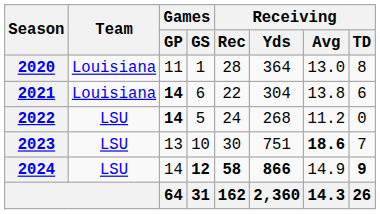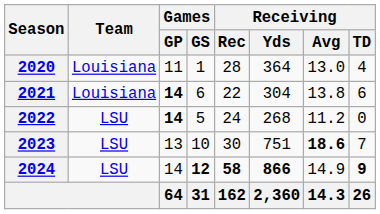 <table class="wikitable" style="text-align:center;">
 <tr>
 <th rowspan="2">Season</th>
 <th rowspan="2">Team</th>
 <th colspan="2">Games</th>
 <th colspan="4">Receiving</th>
 </tr>
 <tr>
 <th>GP</th>
 <th>GS</th>
 <th>Rec</th>
 <th>Yds</th>
 <th>Avg</th>
 <th>TD</th>
 </tr>
 <tr>
 <th><a href='#'>2020</a></th>
 <td><a href='#'>Louisiana</a></td>
 <td>11</td>
 <td>1</td>
 <td>28</td>
 <td>364</td>
 <td>13.0</td>
-<td>8</td>
+<td>4</td>
 </tr>
 <tr>
 <th><a href='#'>2021</a></th>
 <td><a href='#'>Louisiana</a></td>
 <td><strong>14</strong></td>
 <td>6</td>
 <td>22</td>
 <td>304</td>
 <td>13.8</td>
 <td>6</td>
 </tr>
 <tr>
 <th><a href='#'>2022</a></th>
 <td><a href='#'>LSU</a></td>
 <td><strong>14</strong></td>
 <td>5</td>
 <td>24</td>
 <td>268</td>
 <td>11.2</td>
 <td>0</td>
 </tr>
 <tr>
 <th><a href='#'>2023</a></th>
 <td><a href='#'>LSU</a></td>
 <td>13</td>
 <td>10</td>
 <td>30</td>
 <td>751</td>
 <td><strong>18.6</strong></td>
 <td>7</td>
 </tr>
 <tr>
 <th><a href='#'>2024</a></th>
 <td><a href='#'>LSU</a></td>
 <td>14</td>
 <td><strong>12</strong></td>
 <td><strong>58</strong></td>
 <td><strong>866</strong></td>
 <td>14.9</td>
 <td><strong>9</strong></td>
 </tr>
 <tr>
 <th Colspan=2></th>
 <th>64</th>
 <th>31</th>
 <th>162</th>
 <th>2,360</th>
 <th>14.3</th>
 <th>26</th>
 </tr>
 </table>
